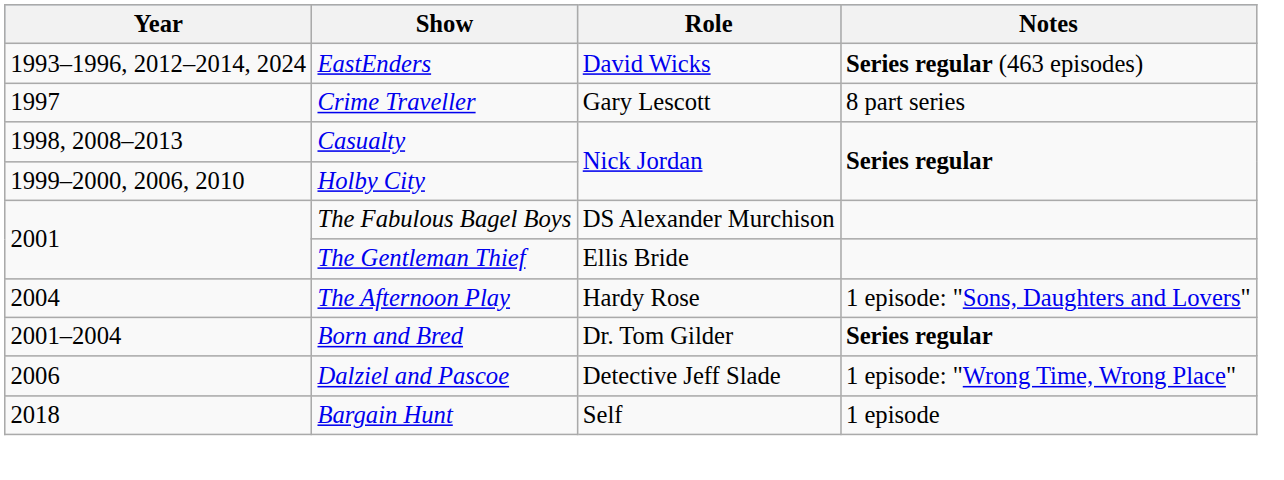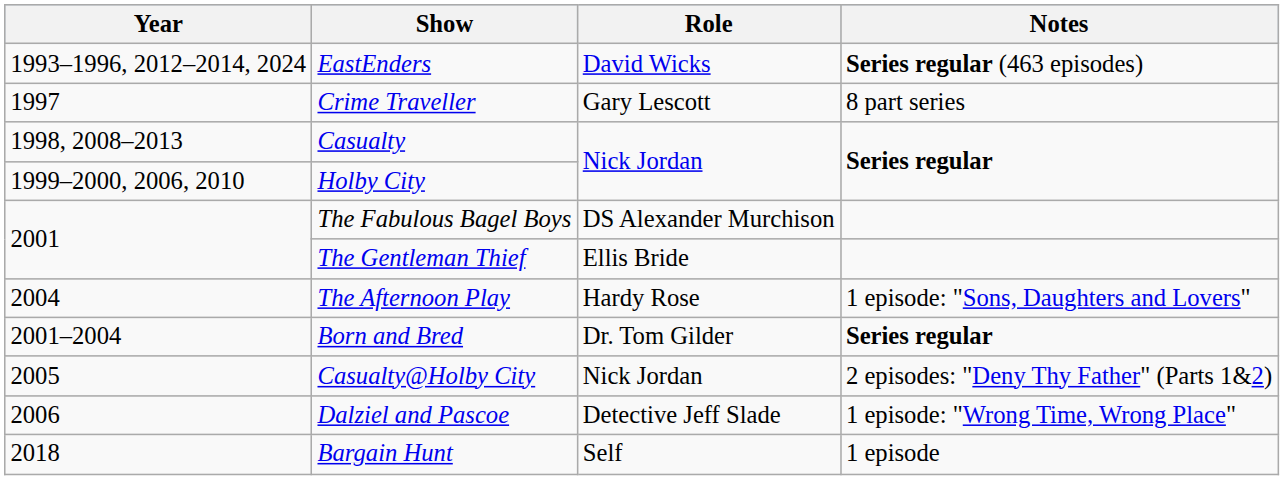 <table class="wikitable">
 <tr style="background:#b0c4de; text-align:center;">
 <th>Year</th>
 <th>Show</th>
 <th>Role</th>
 <th>Notes</th>
 </tr>
 <tr>
 <td>1993–1996, 2012–2014, 2024</td>
 <td><em><a href='#'>EastEnders</a></em></td>
 <td><a href='#'>David Wicks</a></td>
 <td><strong>Series regular</strong> (463 episodes)</td>
 </tr>
 <tr>
 <td>1997</td>
 <td><em><a href='#'>Crime Traveller</a></em></td>
 <td>Gary Lescott</td>
 <td>8 part series</td>
 </tr>
 <tr>
 <td>1998, 2008–2013</td>
 <td><em><a href='#'>Casualty</a></em></td>
 <td rowspan="2"><a href='#'>Nick Jordan</a></td>
 <td rowspan="2"><strong>Series regular</strong></td>
 </tr>
 <tr>
 <td>1999–2000, 2006, 2010</td>
 <td><em><a href='#'>Holby City</a></em></td>
 </tr>
 <tr>
 <td rowspan="2">2001</td>
 <td><em>The Fabulous Bagel Boys</em></td>
 <td>DS Alexander Murchison</td>
 <td></td>
 </tr>
 <tr>
 <td><em><a href='#'>The Gentleman Thief</a></em></td>
 <td>Ellis Bride</td>
 <td></td>
 </tr>
 <tr>
 <td>2004</td>
 <td><em><a href='#'>The Afternoon Play</a></em></td>
 <td>Hardy Rose</td>
 <td>1 episode: "<a href='#'>Sons, Daughters and Lovers</a>"</td>
 </tr>
 <tr>
 <td>2001–2004</td>
 <td><em><a href='#'>Born and Bred</a></em></td>
 <td>Dr. Tom Gilder</td>
 <td><strong>Series regular</strong></td>
 </tr>
 <tr>
+<td>2005</td>
+<td><em><a href='#'>Casualty@Holby City</a></em></td>
+<td rowspan="1">Nick Jordan</td>
+<td>2 episodes: "<a href='#'>Deny Thy Father</a>" (Parts 1&<a href='#'>2</a>)</td>
+</tr>
+<tr>
 <td>2006</td>
 <td><em><a href='#'>Dalziel and Pascoe</a></em></td>
 <td>Detective Jeff Slade</td>
 <td>1 episode: "<a href='#'>Wrong Time, Wrong Place</a>"</td>
 </tr>
 <tr>
 <td>2018</td>
 <td><em><a href='#'>Bargain Hunt</a></em></td>
 <td>Self</td>
 <td>1 episode</td>
 </tr>
 </table>
